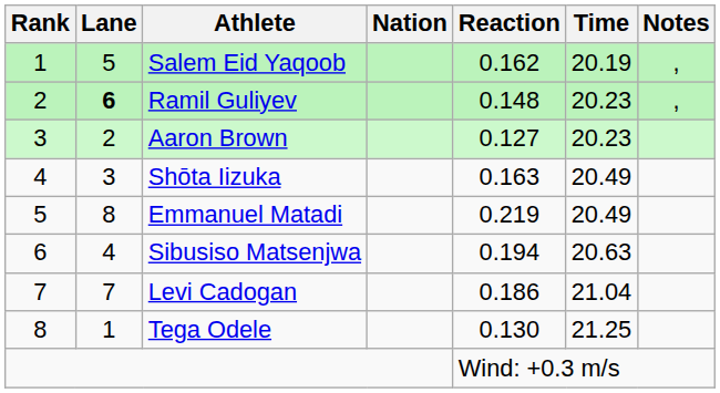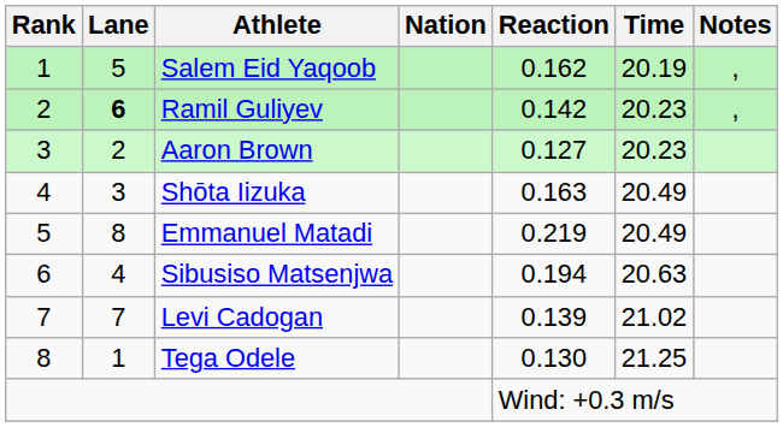 <table class="wikitable sortable" style="text-align:center">
 <tr>
 <th>Rank</th>
 <th>Lane</th>
 <th>Athlete</th>
 <th>Nation</th>
 <th>Reaction</th>
 <th>Time</th>
 <th>Notes</th>
 </tr>
 <tr style="background:#bbf3bb;">
 <td>1</td>
 <td>5</td>
 <td align=left><a href='#'>Salem Eid Yaqoob</a></td>
 <td align=left></td>
 <td>0.162</td>
 <td>20.19</td>
 <td>, </td>
 </tr>
 <tr style="background:#bbf3bb;">
 <td>2</td>
 <td><strong>6</strong></td>
 <td align=left><a href='#'>Ramil Guliyev</a></td>
 <td align=left></td>
-<td>0.148</td>
+<td>0.142</td>
 <td>20.23</td>
 <td>, </td>
 </tr>
 <tr style="background:#ccf9cc;">
 <td>3</td>
 <td>2</td>
 <td align=left><a href='#'>Aaron Brown</a></td>
 <td align=left></td>
 <td>0.127</td>
 <td>20.23</td>
 <td></td>
 </tr>
 <tr>
 <td>4</td>
 <td>3</td>
 <td align=left><a href='#'>Shōta Iizuka</a></td>
 <td align=left></td>
 <td>0.163</td>
 <td>20.49</td>
 <td></td>
 </tr>
 <tr>
 <td>5</td>
 <td>8</td>
 <td align=left><a href='#'>Emmanuel Matadi</a></td>
 <td align=left></td>
 <td>0.219</td>
 <td>20.49</td>
 <td></td>
 </tr>
 <tr>
 <td>6</td>
 <td>4</td>
 <td align=left><a href='#'>Sibusiso Matsenjwa</a></td>
 <td align=left></td>
 <td>0.194</td>
 <td>20.63</td>
 <td></td>
 </tr>
 <tr>
 <td>7</td>
 <td>7</td>
 <td align=left><a href='#'>Levi Cadogan</a></td>
 <td align=left></td>
-<td>0.186</td>
-<td>21.04</td>
+<td>0.139</td>
+<td>21.02</td>
 <td></td>
 </tr>
 <tr>
 <td>8</td>
 <td>1</td>
 <td align=left><a href='#'>Tega Odele</a></td>
 <td align=left></td>
 <td>0.130</td>
 <td>21.25</td>
 <td></td>
 </tr>
 <tr class="sortbottom">
 <td colspan=4></td>
 <td colspan="3" style="text-align:left;">Wind: +0.3 m/s</td>
 </tr>
 </table>
